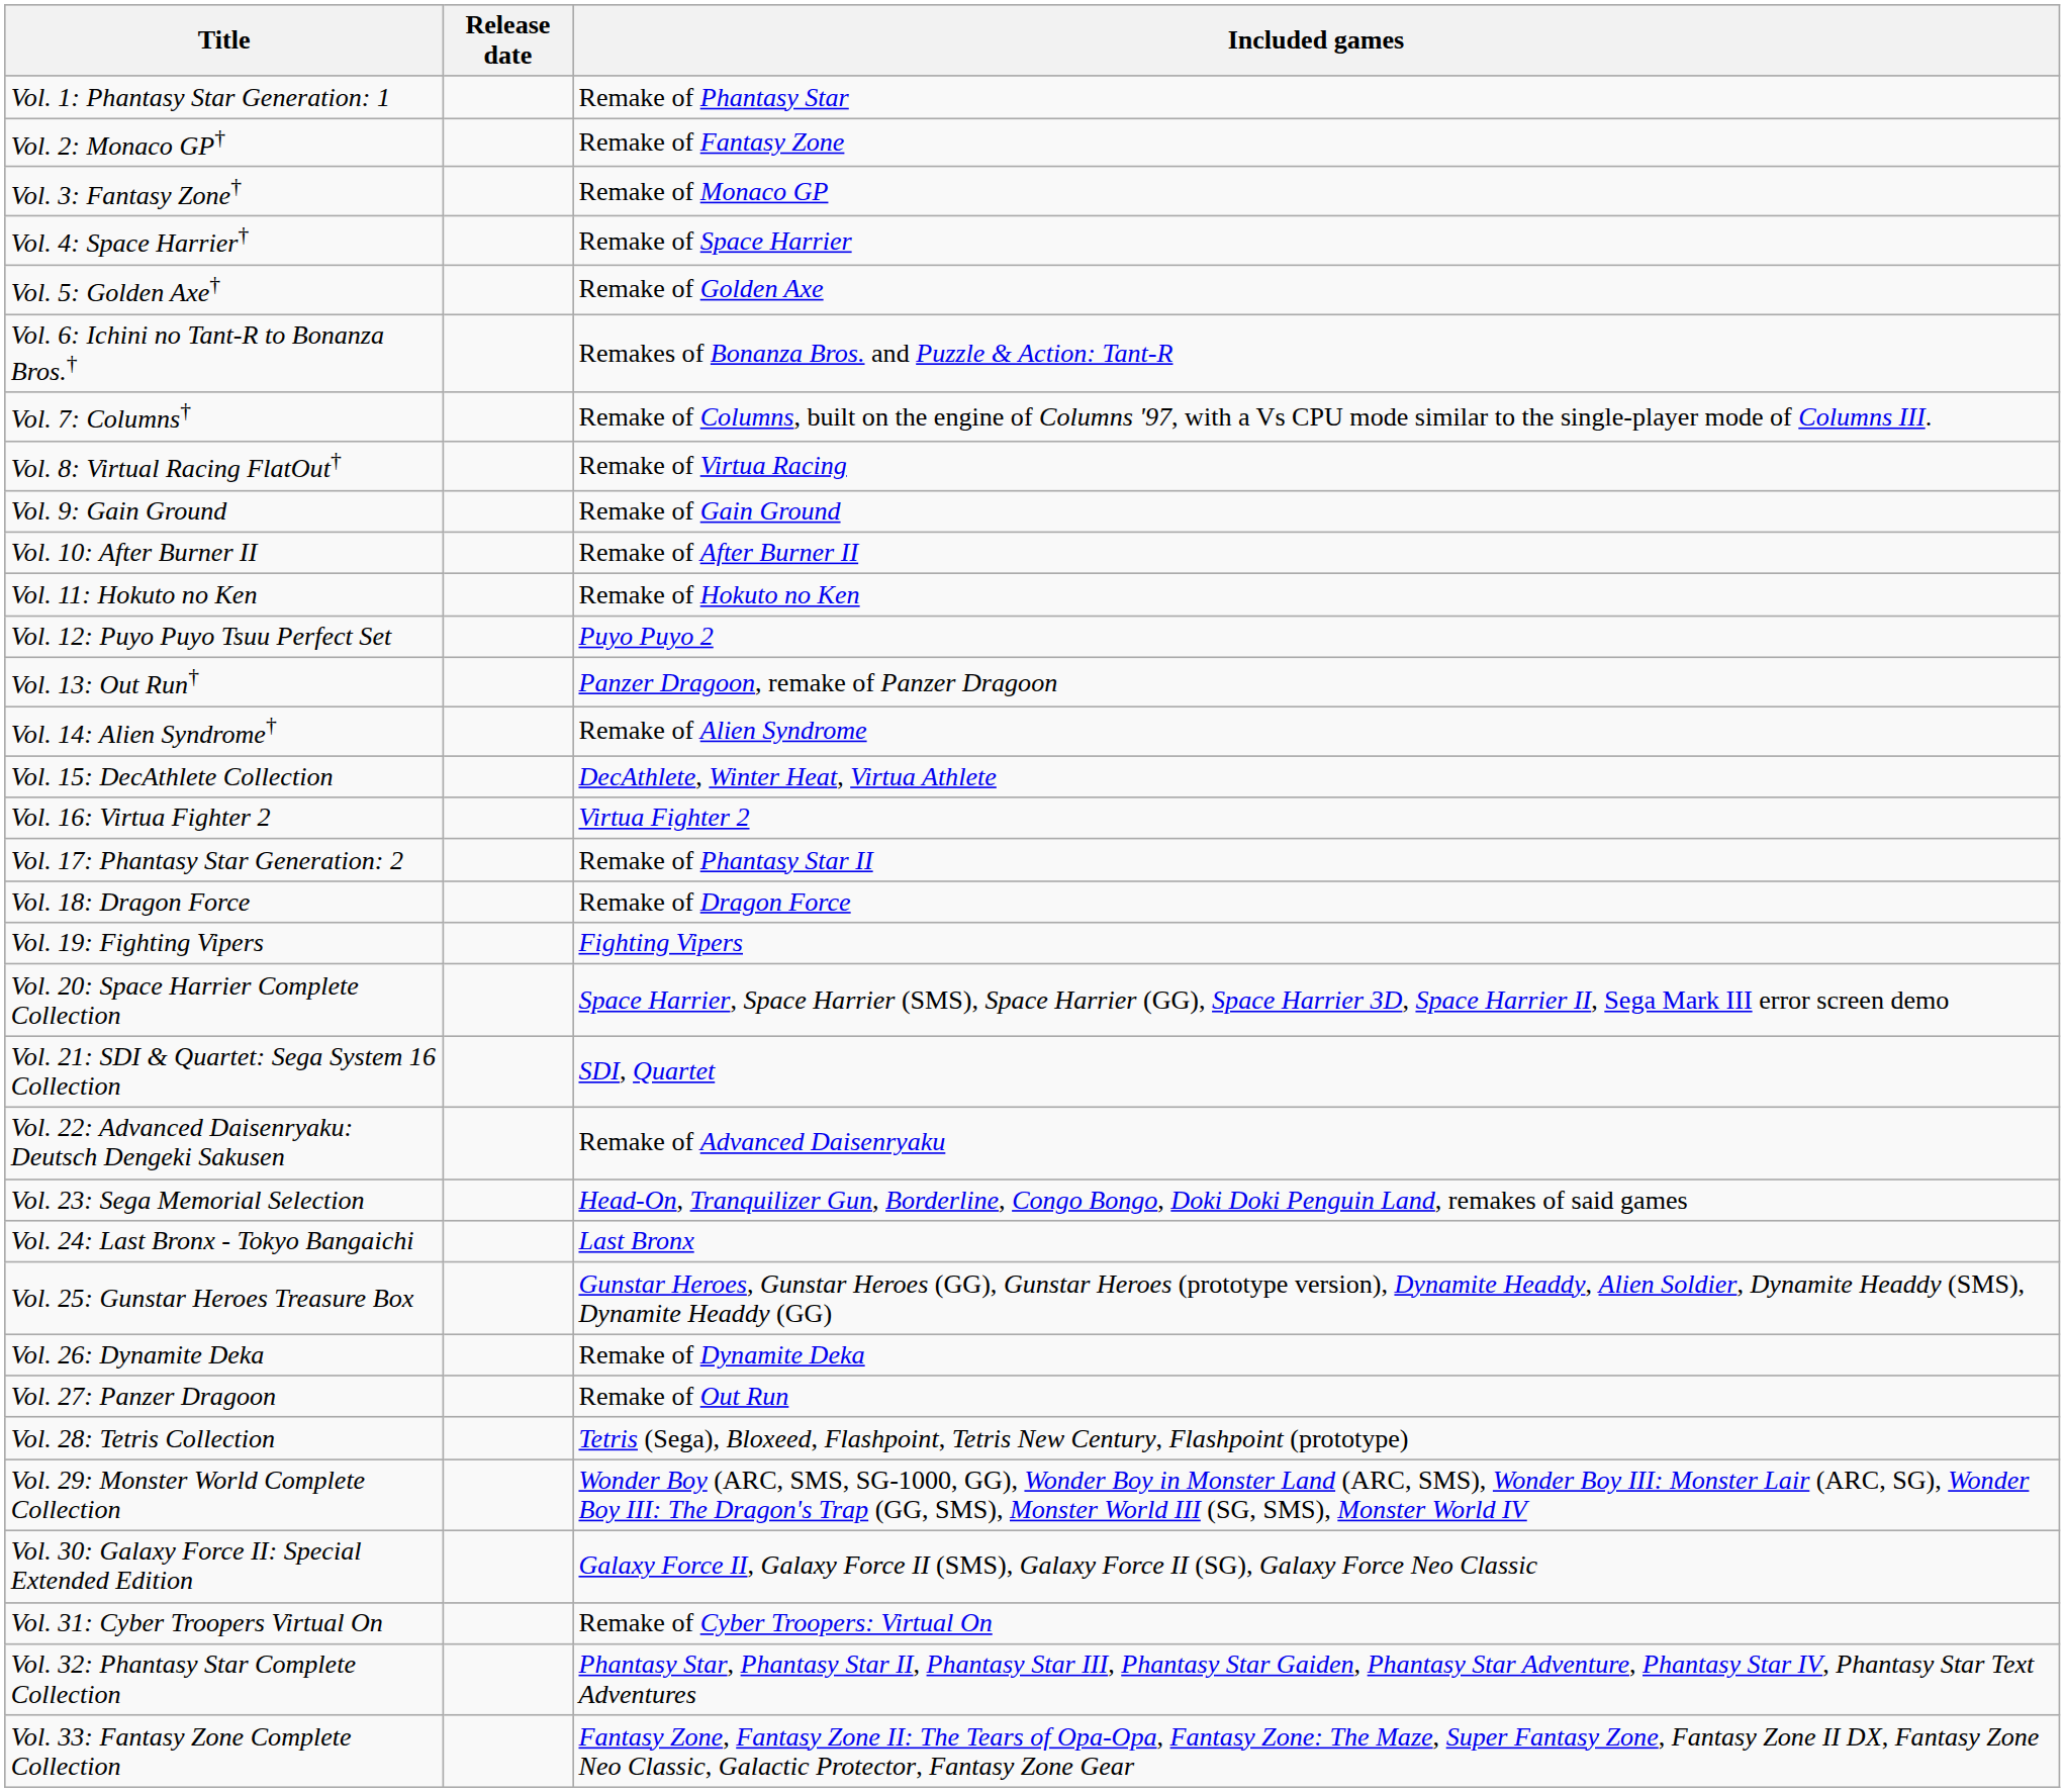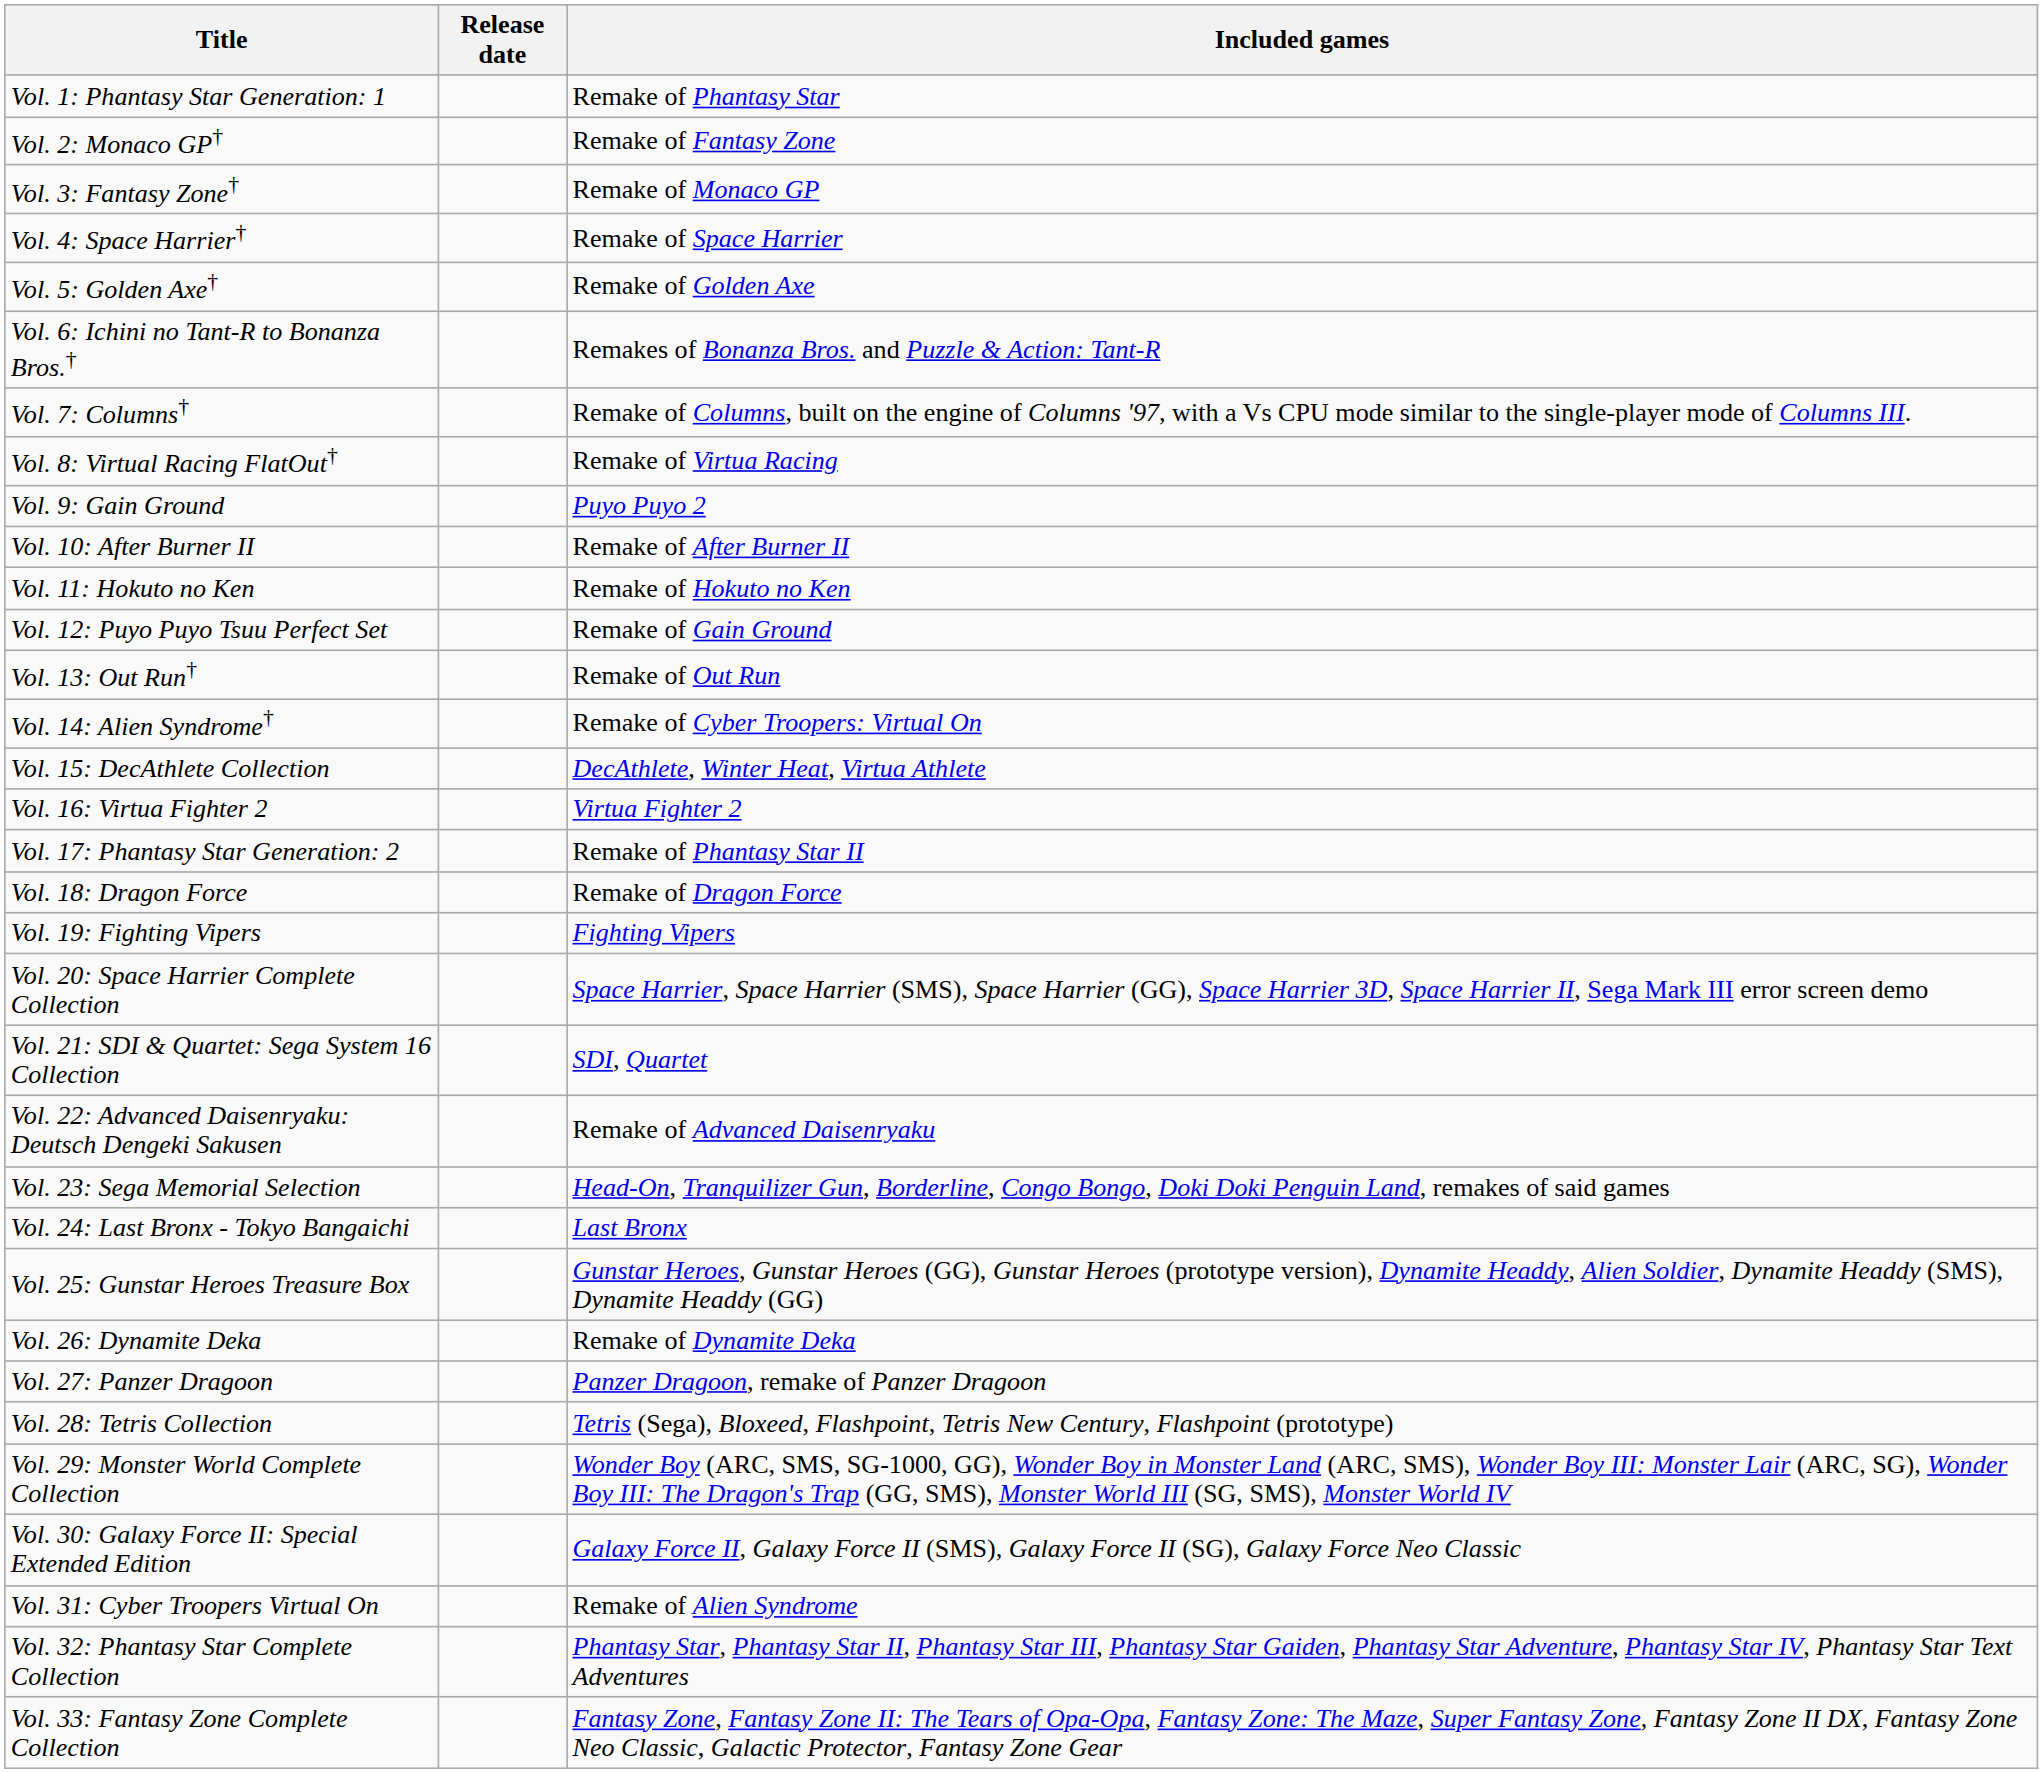 <table class="wikitable">
 <tr>
 <th scope="col">Title</th>
 <th scope="col">Release date</th>
 <th scope="col">Included games</th>
 </tr>
 <tr>
 <td><em>Vol. 1: Phantasy Star Generation: 1</em></td>
 <td></td>
 <td>Remake of <em><a href='#'>Phantasy Star</a></em></td>
 </tr>
 <tr>
 <td><em>Vol. 2: Monaco GP</em><sup>†</sup></td>
 <td></td>
 <td>Remake of <em><a href='#'>Fantasy Zone</a></em></td>
 </tr>
 <tr>
 <td><em>Vol. 3: Fantasy Zone</em><sup>†</sup></td>
 <td></td>
 <td>Remake of <em><a href='#'>Monaco GP</a></em></td>
 </tr>
 <tr>
 <td><em>Vol. 4: Space Harrier</em><sup>†</sup></td>
 <td></td>
 <td>Remake of <em><a href='#'>Space Harrier</a></em></td>
 </tr>
 <tr>
 <td><em>Vol. 5: Golden Axe</em><sup>†</sup></td>
 <td></td>
 <td>Remake of <em><a href='#'>Golden Axe</a></em></td>
 </tr>
 <tr>
 <td><em>Vol. 6: Ichini no Tant-R to Bonanza Bros.</em><sup>†</sup></td>
 <td></td>
 <td>Remakes of <em><a href='#'>Bonanza Bros.</a></em> and <em><a href='#'>Puzzle & Action: Tant-R</a></em></td>
 </tr>
 <tr>
 <td><em>Vol. 7: Columns</em><sup>†</sup></td>
 <td></td>
 <td>Remake of <em><a href='#'>Columns</a></em>, built on the engine of <em>Columns '97</em>, with a Vs CPU mode similar to the single-player mode of <em><a href='#'>Columns III</a></em>.</td>
 </tr>
 <tr>
 <td><em>Vol. 8: Virtual Racing FlatOut</em><sup>†</sup></td>
 <td></td>
 <td>Remake of <em><a href='#'>Virtua Racing</a></em></td>
 </tr>
 <tr>
 <td><em>Vol. 9: Gain Ground</em></td>
 <td></td>
-<td>Remake of <em><a href='#'>Gain Ground</a></em></td>
+<td><em><a href='#'>Puyo Puyo 2</a></em></td>
 </tr>
 <tr>
 <td><em>Vol. 10: After Burner II</em></td>
 <td></td>
 <td>Remake of <em><a href='#'>After Burner II</a></em></td>
 </tr>
 <tr>
 <td><em>Vol. 11: Hokuto no Ken</em></td>
 <td></td>
 <td>Remake of <em><a href='#'>Hokuto no Ken</a></em></td>
 </tr>
 <tr>
 <td><em>Vol. 12: Puyo Puyo Tsuu Perfect Set</em></td>
 <td></td>
-<td><em><a href='#'>Puyo Puyo 2</a></em></td>
+<td>Remake of <em><a href='#'>Gain Ground</a></em></td>
 </tr>
 <tr>
 <td><em>Vol. 13: Out Run</em><sup>†</sup></td>
 <td></td>
-<td><em><a href='#'>Panzer Dragoon</a></em>, remake of <em>Panzer Dragoon</em></td>
+<td>Remake of <em><a href='#'>Out Run</a></em></td>
 </tr>
 <tr>
 <td><em>Vol. 14: Alien Syndrome</em><sup>†</sup></td>
 <td></td>
-<td>Remake of <em><a href='#'>Alien Syndrome</a></em></td>
+<td>Remake of <em><a href='#'>Cyber Troopers: Virtual On</a></em></td>
 </tr>
 <tr>
 <td><em>Vol. 15: DecAthlete Collection</em></td>
 <td></td>
 <td><em><a href='#'>DecAthlete</a></em>, <em><a href='#'>Winter Heat</a></em>, <em><a href='#'>Virtua Athlete</a></em></td>
 </tr>
 <tr>
 <td><em>Vol. 16: Virtua Fighter 2</em></td>
 <td></td>
 <td><em><a href='#'>Virtua Fighter 2</a></em></td>
 </tr>
 <tr>
 <td><em>Vol. 17: Phantasy Star Generation: 2</em></td>
 <td></td>
 <td>Remake of <em><a href='#'>Phantasy Star II</a></em></td>
 </tr>
 <tr>
 <td><em>Vol. 18: Dragon Force</em></td>
 <td></td>
 <td>Remake of <em><a href='#'>Dragon Force</a></em></td>
 </tr>
 <tr>
 <td><em>Vol. 19: Fighting Vipers</em></td>
 <td></td>
 <td><em><a href='#'>Fighting Vipers</a></em></td>
 </tr>
 <tr>
 <td><em>Vol. 20: Space Harrier Complete Collection</em></td>
 <td></td>
 <td><em><a href='#'>Space Harrier</a></em>, <em>Space Harrier</em> (SMS), <em>Space Harrier</em> (GG), <em><a href='#'>Space Harrier 3D</a></em>, <em><a href='#'>Space Harrier II</a></em>, <a href='#'>Sega Mark III</a> error screen demo</td>
 </tr>
 <tr>
 <td><em>Vol. 21: SDI & Quartet: Sega System 16 Collection</em></td>
 <td></td>
 <td><em><a href='#'>SDI</a></em>, <em><a href='#'>Quartet</a></em></td>
 </tr>
 <tr>
 <td><em>Vol. 22: Advanced Daisenryaku: Deutsch Dengeki Sakusen</em></td>
 <td></td>
 <td>Remake of <em><a href='#'>Advanced Daisenryaku</a></em></td>
 </tr>
 <tr>
 <td><em>Vol. 23: Sega Memorial Selection</em></td>
 <td></td>
 <td><em><a href='#'>Head-On</a></em>, <em><a href='#'>Tranquilizer Gun</a></em>, <em><a href='#'>Borderline</a></em>, <em><a href='#'>Congo Bongo</a></em>, <em><a href='#'>Doki Doki Penguin Land</a></em>, remakes of said games</td>
 </tr>
 <tr>
 <td><em>Vol. 24: Last Bronx - Tokyo Bangaichi</em></td>
 <td></td>
 <td><em><a href='#'>Last Bronx</a></em></td>
 </tr>
 <tr>
 <td><em>Vol. 25: Gunstar Heroes Treasure Box</em></td>
 <td></td>
 <td><em><a href='#'>Gunstar Heroes</a></em>, <em>Gunstar Heroes</em> (GG), <em>Gunstar Heroes</em> (prototype version), <em><a href='#'>Dynamite Headdy</a></em>, <em><a href='#'>Alien Soldier</a></em>, <em>Dynamite Headdy</em> (SMS), <em>Dynamite Headdy</em> (GG)</td>
 </tr>
 <tr>
 <td><em>Vol. 26: Dynamite Deka</em></td>
 <td></td>
 <td>Remake of <em><a href='#'>Dynamite Deka</a></em></td>
 </tr>
 <tr>
 <td><em>Vol. 27: Panzer Dragoon</em></td>
 <td></td>
-<td>Remake of <em><a href='#'>Out Run</a></em></td>
+<td><em><a href='#'>Panzer Dragoon</a></em>, remake of <em>Panzer Dragoon</em></td>
 </tr>
 <tr>
 <td><em>Vol. 28: Tetris Collection</em></td>
 <td></td>
 <td><em><a href='#'>Tetris</a></em> (Sega), <em>Bloxeed</em>, <em>Flashpoint</em>, <em>Tetris New Century</em>, <em>Flashpoint</em> (prototype)</td>
 </tr>
 <tr>
 <td><em>Vol. 29: Monster World Complete Collection</em></td>
 <td></td>
 <td><em><a href='#'>Wonder Boy</a></em> (ARC, SMS, SG-1000, GG), <em><a href='#'>Wonder Boy in Monster Land</a></em> (ARC, SMS), <em><a href='#'>Wonder Boy III: Monster Lair</a></em> (ARC, SG), <em><a href='#'>Wonder Boy III: The Dragon's Trap</a></em> (GG, SMS), <em><a href='#'>Monster World III</a></em> (SG, SMS), <em><a href='#'>Monster World IV</a></em></td>
 </tr>
 <tr>
 <td><em>Vol. 30: Galaxy Force II: Special Extended Edition</em></td>
 <td></td>
 <td><em><a href='#'>Galaxy Force II</a></em>, <em>Galaxy Force II</em> (SMS), <em>Galaxy Force II</em> (SG), <em>Galaxy Force Neo Classic</em></td>
 </tr>
 <tr>
 <td><em>Vol. 31: Cyber Troopers Virtual On</em></td>
 <td></td>
-<td>Remake of <em><a href='#'>Cyber Troopers: Virtual On</a></em></td>
+<td>Remake of <em><a href='#'>Alien Syndrome</a></em></td>
 </tr>
 <tr>
 <td><em>Vol. 32: Phantasy Star Complete Collection</em></td>
 <td></td>
 <td><em><a href='#'>Phantasy Star</a></em>, <em><a href='#'>Phantasy Star II</a></em>, <em><a href='#'>Phantasy Star III</a></em>,  <em><a href='#'>Phantasy Star Gaiden</a></em>, <em><a href='#'>Phantasy Star Adventure</a></em>, <em><a href='#'>Phantasy Star IV</a></em>, <em>Phantasy Star Text Adventures</em></td>
 </tr>
 <tr>
 <td><em>Vol. 33: Fantasy Zone Complete Collection</em></td>
 <td></td>
 <td><em><a href='#'>Fantasy Zone</a></em>, <em><a href='#'>Fantasy Zone II: The Tears of Opa-Opa</a></em>, <em><a href='#'>Fantasy Zone: The Maze</a></em>, <em><a href='#'>Super Fantasy Zone</a></em>, <em>Fantasy Zone II DX</em>, <em>Fantasy Zone Neo Classic</em>, <em>Galactic Protector</em>, <em>Fantasy Zone Gear</em></td>
 </tr>
 <tr>
 </tr>
 </table>
